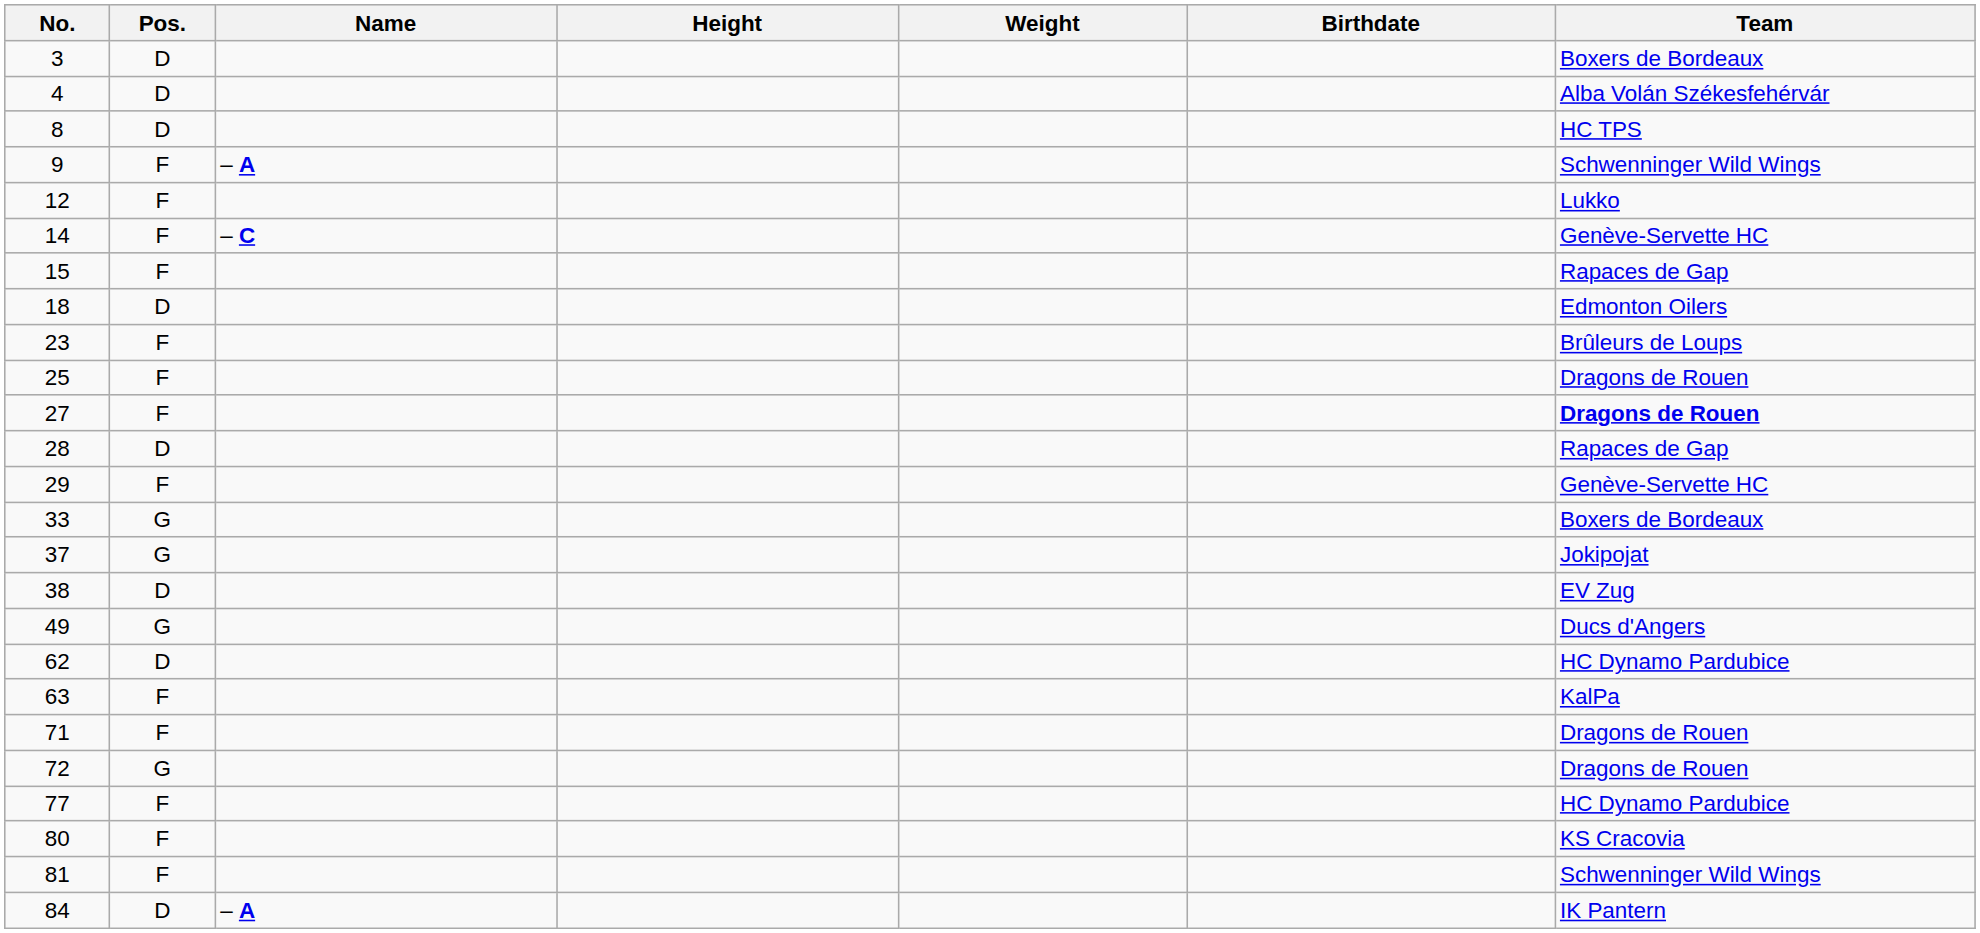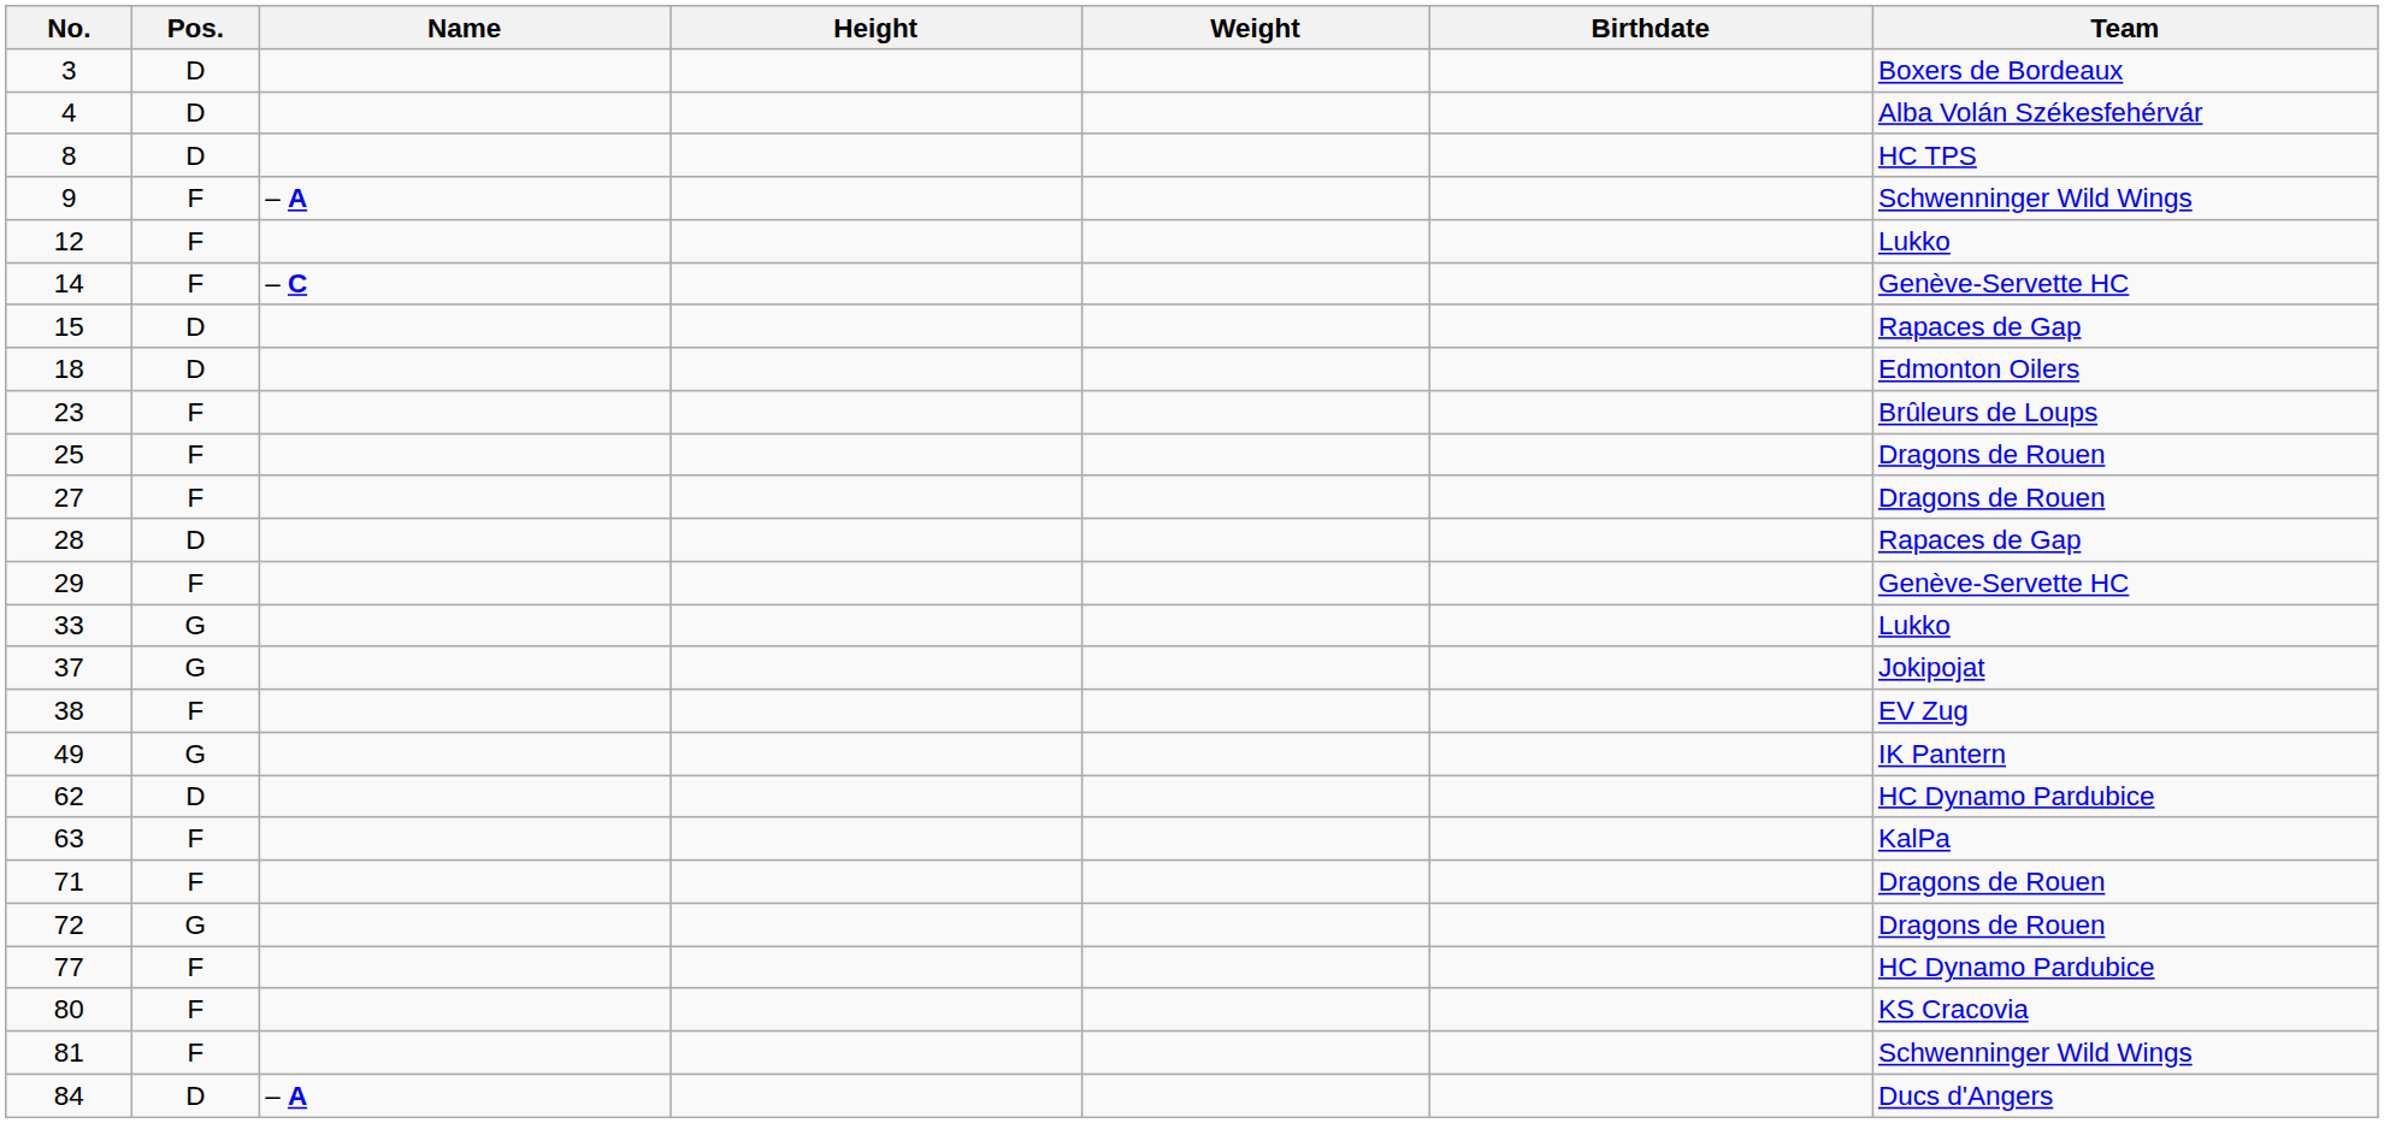 <table width="100%" class="wikitable sortable" style="font-size: 90%; text-align: center;">
 <tr>
 <th style="width:  4%;">No.</th>
 <th style="width:  4%;">Pos.</th>
 <th style="width: 13%;">Name</th>
 <th style="width: 13%;">Height</th>
 <th style="width: 11%;">Weight</th>
 <th style="width: 14%;">Birthdate</th>
 <th style="width: 16%;">Team</th>
 </tr>
 <tr>
 <td>3</td>
 <td>D</td>
 <td align=left></td>
 <td></td>
 <td></td>
 <td></td>
 <td style="text-align:left;"> <a href='#'>Boxers de Bordeaux</a></td>
 </tr>
 <tr>
 <td>4</td>
 <td>D</td>
 <td align=left></td>
 <td></td>
 <td></td>
 <td></td>
 <td style="text-align:left;"> <a href='#'>Alba Volán Székesfehérvár</a></td>
 </tr>
 <tr>
 <td>8</td>
 <td>D</td>
 <td align=left></td>
 <td></td>
 <td></td>
 <td></td>
 <td style="text-align:left;"> <a href='#'>HC TPS</a></td>
 </tr>
 <tr>
 <td>9</td>
 <td>F</td>
 <td align=left> – <strong><a href='#'>A</a></strong></td>
 <td></td>
 <td></td>
 <td></td>
 <td style="text-align:left;"> <a href='#'>Schwenninger Wild Wings</a></td>
 </tr>
 <tr>
 <td>12</td>
 <td>F</td>
 <td align=left></td>
 <td></td>
 <td></td>
 <td></td>
 <td style="text-align:left;"> <a href='#'>Lukko</a></td>
 </tr>
 <tr>
 <td>14</td>
 <td>F</td>
 <td align=left> – <strong><a href='#'>C</a></strong></td>
 <td></td>
 <td></td>
 <td></td>
 <td style="text-align:left;"> <a href='#'>Genève-Servette HC</a></td>
 </tr>
 <tr>
 <td>15</td>
-<td>F</td>
+<td>D</td>
 <td align=left></td>
 <td></td>
 <td></td>
 <td></td>
 <td style="text-align:left;"> <a href='#'>Rapaces de Gap</a></td>
 </tr>
 <tr>
 <td>18</td>
 <td>D</td>
 <td align=left></td>
 <td></td>
 <td></td>
 <td></td>
 <td style="text-align:left;"> <a href='#'>Edmonton Oilers</a></td>
 </tr>
 <tr>
 <td>23</td>
 <td>F</td>
 <td align=left></td>
 <td></td>
 <td></td>
 <td></td>
 <td style="text-align:left;"> <a href='#'>Brûleurs de Loups</a></td>
 </tr>
 <tr>
 <td>25</td>
 <td>F</td>
 <td align=left></td>
 <td></td>
 <td></td>
 <td></td>
 <td style="text-align:left;"> <a href='#'>Dragons de Rouen</a></td>
 </tr>
 <tr>
 <td>27</td>
 <td>F</td>
 <td align=left></td>
 <td></td>
 <td></td>
 <td></td>
-<td style="text-align:left;"><strong> <a href='#'>Dragons de Rouen</a></strong></td>
+<td style="text-align:left;"> <a href='#'>Dragons de Rouen</a></td>
 </tr>
 <tr>
 <td>28</td>
 <td>D</td>
 <td align=left></td>
 <td></td>
 <td></td>
 <td></td>
 <td style="text-align:left;"> <a href='#'>Rapaces de Gap</a></td>
 </tr>
 <tr>
 <td>29</td>
 <td>F</td>
 <td align=left></td>
 <td></td>
 <td></td>
 <td></td>
 <td style="text-align:left;"> <a href='#'>Genève-Servette HC</a></td>
 </tr>
 <tr>
 <td>33</td>
 <td>G</td>
 <td align=left></td>
 <td></td>
 <td></td>
 <td></td>
-<td style="text-align:left;"> <a href='#'>Boxers de Bordeaux</a></td>
+<td style="text-align:left;"> <a href='#'>Lukko</a></td>
 </tr>
 <tr>
 <td>37</td>
 <td>G</td>
 <td align=left></td>
 <td></td>
 <td></td>
 <td></td>
 <td style="text-align:left;"> <a href='#'>Jokipojat</a></td>
 </tr>
 <tr>
 <td>38</td>
-<td>D</td>
+<td>F</td>
 <td align=left></td>
 <td></td>
 <td></td>
 <td></td>
 <td style="text-align:left;"> <a href='#'>EV Zug</a></td>
 </tr>
 <tr>
 <td>49</td>
 <td>G</td>
 <td align=left></td>
 <td></td>
 <td></td>
 <td></td>
-<td style="text-align:left;"> <a href='#'>Ducs d'Angers</a></td>
+<td style="text-align:left;"> <a href='#'>IK Pantern</a></td>
 </tr>
 <tr>
 <td>62</td>
 <td>D</td>
 <td align=left></td>
 <td></td>
 <td></td>
 <td></td>
 <td style="text-align:left;"> <a href='#'>HC Dynamo Pardubice</a></td>
 </tr>
 <tr>
 <td>63</td>
 <td>F</td>
 <td align=left></td>
 <td></td>
 <td></td>
 <td></td>
 <td style="text-align:left;"> <a href='#'>KalPa</a></td>
 </tr>
 <tr>
 <td>71</td>
 <td>F</td>
 <td align=left></td>
 <td></td>
 <td></td>
 <td></td>
 <td style="text-align:left;"> <a href='#'>Dragons de Rouen</a></td>
 </tr>
 <tr>
 <td>72</td>
 <td>G</td>
 <td align=left></td>
 <td></td>
 <td></td>
 <td></td>
 <td style="text-align:left;"> <a href='#'>Dragons de Rouen</a></td>
 </tr>
 <tr>
 <td>77</td>
 <td>F</td>
 <td align=left></td>
 <td></td>
 <td></td>
 <td></td>
 <td style="text-align:left;"> <a href='#'>HC Dynamo Pardubice</a></td>
 </tr>
 <tr>
 <td>80</td>
 <td>F</td>
 <td align=left></td>
 <td></td>
 <td></td>
 <td></td>
 <td style="text-align:left;"> <a href='#'>KS Cracovia</a></td>
 </tr>
 <tr>
 <td>81</td>
 <td>F</td>
 <td align=left></td>
 <td></td>
 <td></td>
 <td></td>
 <td style="text-align:left;"> <a href='#'>Schwenninger Wild Wings</a></td>
 </tr>
 <tr>
 <td>84</td>
 <td>D</td>
 <td align=left> – <strong><a href='#'>A</a></strong></td>
 <td></td>
 <td></td>
 <td></td>
-<td style="text-align:left;"> <a href='#'>IK Pantern</a></td>
+<td style="text-align:left;"> <a href='#'>Ducs d'Angers</a></td>
 </tr>
 </table>
